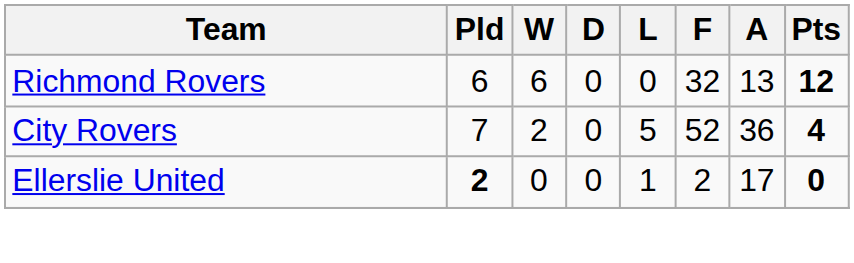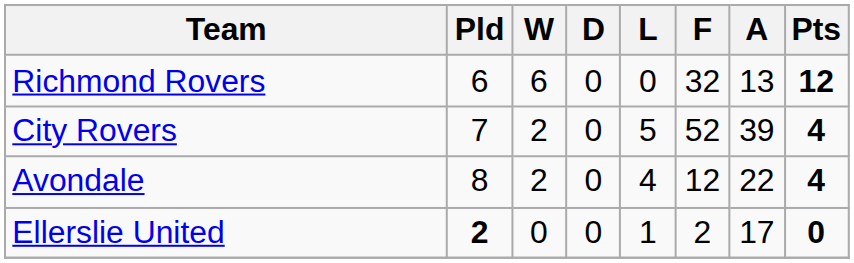 <table class="wikitable" style="text-align:center;">
 <tr>
 <th width=215>Team</th>
 <th width=20 abbr="Played">Pld</th>
 <th width=20 abbr="Won">W</th>
 <th width=20 abbr="Drawn">D</th>
 <th width=20 abbr="Lost">L</th>
 <th width=20 abbr="For">F</th>
 <th width=20 abbr="Against">A</th>
 <th width=20 abbr="Points">Pts</th>
 </tr>
 <tr>
 <td style="text-align:left;"><a href='#'>Richmond Rovers</a></td>
 <td>6</td>
 <td>6</td>
 <td>0</td>
 <td>0</td>
 <td>32</td>
 <td>13</td>
 <td><strong>12</strong></td>
 </tr>
 <tr>
 <td style="text-align:left;"><a href='#'>City Rovers</a></td>
 <td>7</td>
 <td>2</td>
 <td>0</td>
 <td>5</td>
 <td>52</td>
-<td>36</td>
+<td>39</td>
+<td><strong>4</strong></td>
+</tr>
+<tr>
+<td style="text-align:left;"><a href='#'>Avondale</a></td>
+<td>8</td>
+<td>2</td>
+<td>0</td>
+<td>4</td>
+<td>12</td>
+<td>22</td>
 <td><strong>4</strong></td>
 </tr>
 <tr>
 <td style="text-align:left;"><a href='#'>Ellerslie United</a></td>
 <td><strong>2</strong></td>
 <td>0</td>
 <td>0</td>
 <td>1</td>
 <td>2</td>
 <td>17</td>
 <td><strong>0</strong></td>
 </tr>
 <tr>
 </tr>
 </table>
